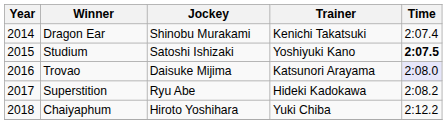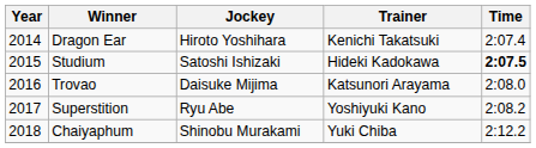 <table class="wikitable sortable" style="font-size:90%">
 <tr>
 <th width="36px">Year<br></th>
 <th width="120px">Winner<br></th>
 <th width="140px">Jockey<br></th>
 <th width="150px">Trainer<br></th>
 <th>Time<br></th>
 </tr>
 <tr>
 <td>2014</td>
 <td>Dragon Ear</td>
-<td>Shinobu Murakami</td>
+<td>Hiroto Yoshihara</td>
 <td>Kenichi Takatsuki</td>
 <td>2:07.4</td>
 </tr>
 <tr>
 <td>2015</td>
 <td>Studium</td>
 <td>Satoshi Ishizaki</td>
-<td>Yoshiyuki Kano</td>
+<td>Hideki Kadokawa</td>
 <td><strong>2:07.5</strong></td>
 </tr>
 <tr>
 <td>2016</td>
 <td>Trovao</td>
 <td>Daisuke Mijima</td>
 <td>Katsunori Arayama</td>
-<td style="background: lavender;">2:08.0</td>
+<td>2:08.0</td>
 </tr>
 <tr>
 <td>2017</td>
 <td>Superstition</td>
 <td>Ryu Abe</td>
-<td>Hideki Kadokawa</td>
+<td>Yoshiyuki Kano</td>
 <td>2:08.2</td>
 </tr>
 <tr>
 <td>2018</td>
 <td>Chaiyaphum</td>
-<td>Hiroto Yoshihara</td>
+<td>Shinobu Murakami</td>
 <td>Yuki Chiba</td>
 <td>2:12.2</td>
 </tr>
 <tr>
 </tr>
 </table>
